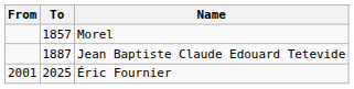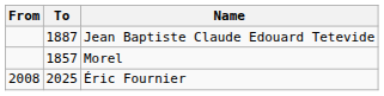 <table class="wikitable">
 <tr>
 <th>From</th>
 <th>To</th>
 <th>Name</th>
 </tr>
 <tr>
 <td></td>
+<td>1887</td>
+<td>Jean Baptiste Claude Edouard Tetevide</td>
+</tr>
+<tr>
+<td></td>
 <td>1857</td>
 <td>Morel</td>
 </tr>
 <tr>
-<td></td>
-<td>1887</td>
-<td>Jean Baptiste Claude Edouard Tetevide</td>
-</tr>
-<tr>
-<td>2001</td>
+<td>2008</td>
 <td>2025</td>
 <td>Éric Fournier</td>
 </tr>
 </table>
